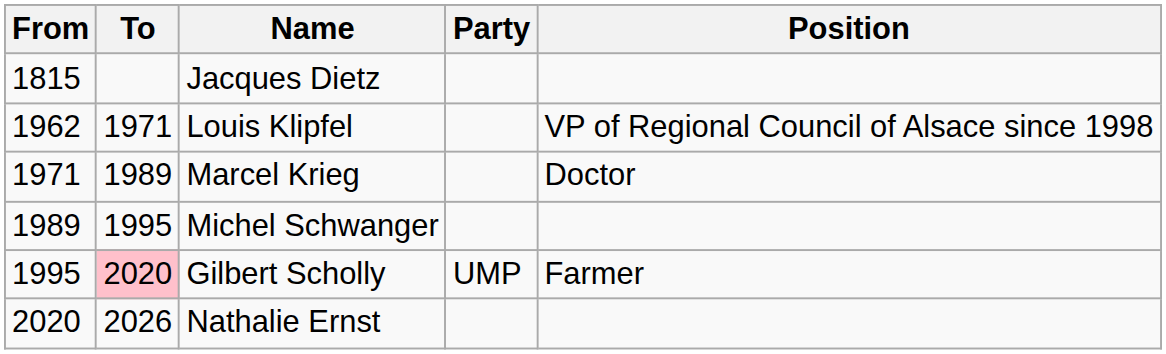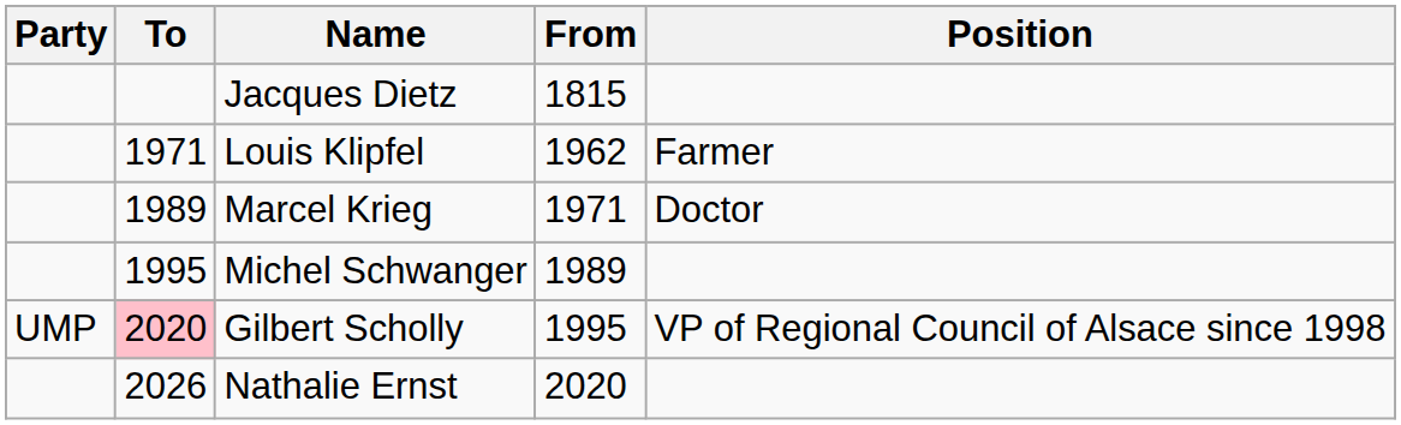 <table class="wikitable">
 <tr>
-<th>From</th>
+<th>Party</th>
 <th>To</th>
 <th>Name</th>
-<th>Party</th>
+<th>From</th>
 <th>Position</th>
 </tr>
 <tr>
-<td>1815</td>
+<td></td>
 <td></td>
 <td>Jacques Dietz</td>
-<td></td>
+<td>1815</td>
 <td></td>
 </tr>
 <tr>
-<td>1962</td>
+<td></td>
 <td>1971</td>
 <td>Louis Klipfel</td>
+<td>1962</td>
+<td>Farmer</td>
+</tr>
+<tr>
 <td></td>
+<td>1989</td>
+<td>Marcel Krieg</td>
+<td>1971</td>
+<td>Doctor</td>
+</tr>
+<tr>
+<td></td>
+<td>1995</td>
+<td>Michel Schwanger</td>
+<td>1989</td>
+<td></td>
+</tr>
+<tr>
+<td>UMP</td>
+<td style="background: pink;">2020</td>
+<td>Gilbert Scholly</td>
+<td>1995</td>
 <td>VP of Regional Council of Alsace since 1998</td>
 </tr>
 <tr>
-<td>1971</td>
-<td>1989</td>
-<td>Marcel Krieg</td>
 <td></td>
-<td>Doctor</td>
-</tr>
-<tr>
-<td>1989</td>
-<td>1995</td>
-<td>Michel Schwanger</td>
-<td></td>
-<td></td>
-</tr>
-<tr>
-<td>1995</td>
-<td style="background: pink;">2020</td>
-<td>Gilbert Scholly</td>
-<td>UMP</td>
-<td>Farmer</td>
-</tr>
-<tr>
-<td>2020</td>
 <td>2026</td>
 <td>Nathalie Ernst</td>
-<td></td>
+<td>2020</td>
 <td></td>
 </tr>
 </table>
